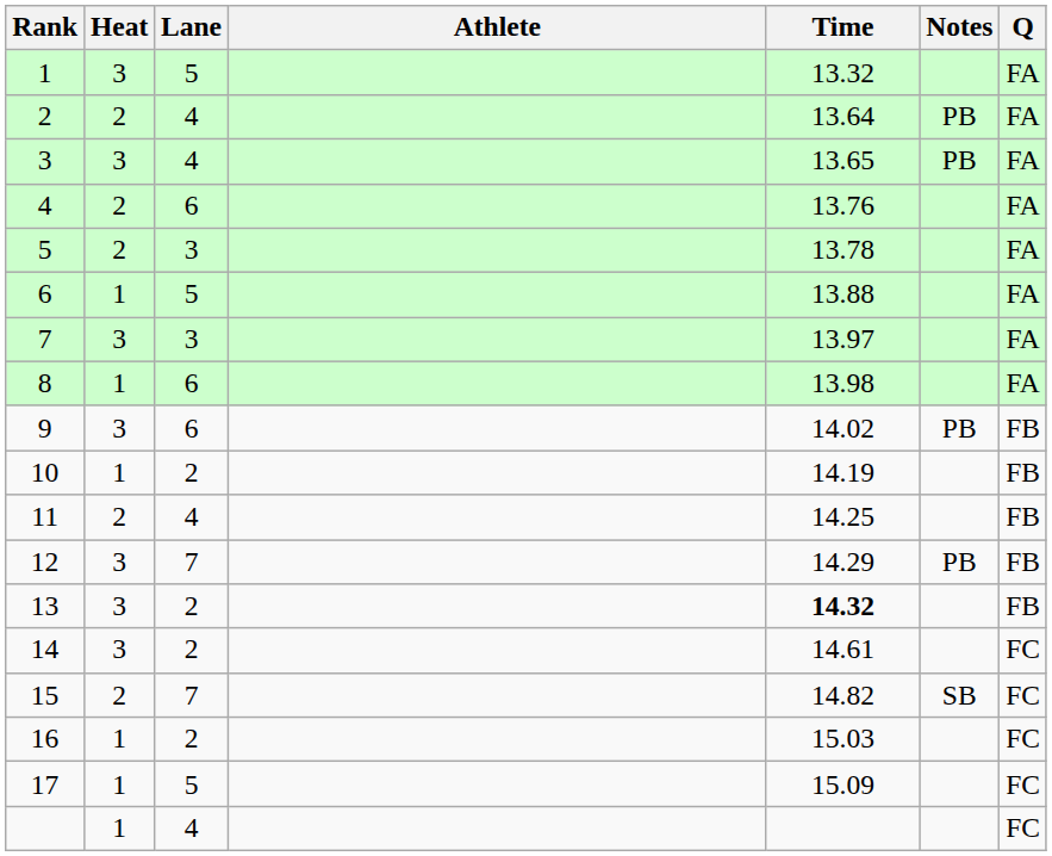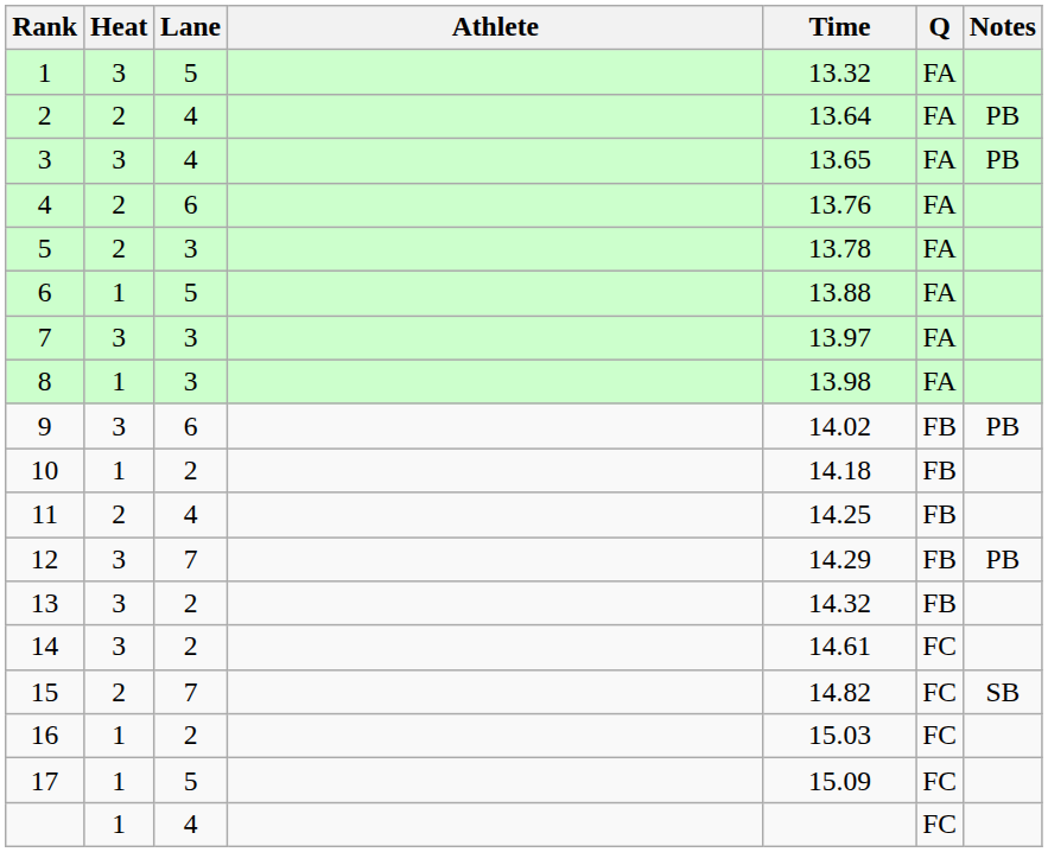 <table class="wikitable sortable" style="text-align:center">
 <tr>
 <th>Rank</th>
 <th>Heat</th>
 <th>Lane</th>
 <th width=300>Athlete</th>
 <th width=80>Time</th>
+<th>Q</th>
 <th>Notes</th>
-<th>Q</th>
 </tr>
 <tr bgcolor=ccffcc>
 <td>1</td>
 <td>3</td>
 <td>5</td>
 <td align=left></td>
 <td>13.32</td>
+<td>FA</td>
 <td></td>
-<td>FA</td>
 </tr>
 <tr bgcolor=ccffcc>
 <td>2</td>
 <td>2</td>
 <td>4</td>
 <td align=left></td>
 <td>13.64</td>
+<td>FA</td>
 <td>PB</td>
-<td>FA</td>
 </tr>
 <tr bgcolor=ccffcc>
 <td>3</td>
 <td>3</td>
 <td>4</td>
 <td align=left></td>
 <td>13.65</td>
+<td>FA</td>
 <td>PB</td>
-<td>FA</td>
 </tr>
 <tr bgcolor=ccffcc>
 <td>4</td>
 <td>2</td>
 <td>6</td>
 <td align=left></td>
 <td>13.76</td>
+<td>FA</td>
 <td></td>
-<td>FA</td>
 </tr>
 <tr bgcolor=ccffcc>
 <td>5</td>
 <td>2</td>
 <td>3</td>
 <td align=left></td>
 <td>13.78</td>
+<td>FA</td>
 <td></td>
-<td>FA</td>
 </tr>
 <tr bgcolor=ccffcc>
 <td>6</td>
 <td>1</td>
 <td>5</td>
 <td align=left></td>
 <td>13.88</td>
+<td>FA</td>
 <td></td>
-<td>FA</td>
 </tr>
 <tr bgcolor=ccffcc>
 <td>7</td>
 <td>3</td>
 <td>3</td>
 <td align=left></td>
 <td>13.97</td>
+<td>FA</td>
 <td></td>
-<td>FA</td>
 </tr>
 <tr bgcolor=ccffcc>
 <td>8</td>
 <td>1</td>
-<td>6</td>
+<td>3</td>
 <td align=left></td>
 <td>13.98</td>
+<td>FA</td>
 <td></td>
-<td>FA</td>
 </tr>
 <tr>
 <td>9</td>
 <td>3</td>
 <td>6</td>
 <td align=left></td>
 <td>14.02</td>
+<td>FB</td>
 <td>PB</td>
-<td>FB</td>
 </tr>
 <tr>
 <td>10</td>
 <td>1</td>
 <td>2</td>
 <td align=left></td>
-<td>14.19</td>
+<td>14.18</td>
+<td>FB</td>
 <td></td>
-<td>FB</td>
 </tr>
 <tr>
 <td>11</td>
 <td>2</td>
 <td>4</td>
 <td align=left></td>
 <td>14.25</td>
+<td>FB</td>
 <td></td>
-<td>FB</td>
 </tr>
 <tr>
 <td>12</td>
 <td>3</td>
 <td>7</td>
 <td align=left></td>
 <td>14.29</td>
+<td>FB</td>
 <td>PB</td>
-<td>FB</td>
 </tr>
 <tr>
 <td>13</td>
 <td>3</td>
 <td>2</td>
 <td align=left></td>
-<td><strong>14.32</strong></td>
+<td>14.32</td>
+<td>FB</td>
 <td></td>
-<td>FB</td>
 </tr>
 <tr>
 <td>14</td>
 <td>3</td>
 <td>2</td>
 <td align=left></td>
 <td>14.61</td>
+<td>FC</td>
 <td></td>
-<td>FC</td>
 </tr>
 <tr>
 <td>15</td>
 <td>2</td>
 <td>7</td>
 <td align=left></td>
 <td>14.82</td>
+<td>FC</td>
 <td>SB</td>
-<td>FC</td>
 </tr>
 <tr>
 <td>16</td>
 <td>1</td>
 <td>2</td>
 <td align=left></td>
 <td>15.03</td>
+<td>FC</td>
 <td></td>
-<td>FC</td>
 </tr>
 <tr>
 <td>17</td>
 <td>1</td>
 <td>5</td>
 <td align=left></td>
 <td>15.09</td>
+<td>FC</td>
 <td></td>
-<td>FC</td>
 </tr>
 <tr>
 <td></td>
 <td>1</td>
 <td>4</td>
 <td align=left></td>
 <td></td>
+<td>FC</td>
 <td></td>
-<td>FC</td>
 </tr>
 </table>
